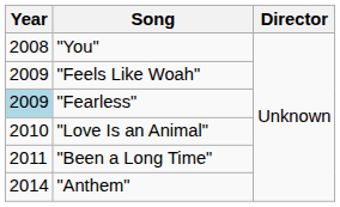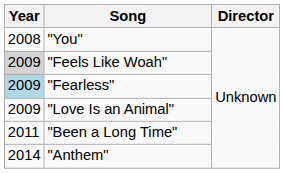 <table class="wikitable">
 <tr>
 <th>Year</th>
 <th style="width:175px;">Song</th>
 <th>Director</th>
 </tr>
 <tr>
 <td>2008</td>
 <td>"You"</td>
 <td style="text-align:center;" rowspan="6">Unknown</td>
 </tr>
 <tr>
-<td>2009</td>
+<td style="background: lightgrey;">2009</td>
 <td>"Feels Like Woah"</td>
 </tr>
 <tr>
 <td style="background: lightblue;">2009</td>
 <td>"Fearless"</td>
 </tr>
 <tr>
-<td>2010</td>
+<td>2009</td>
 <td>"Love Is an Animal"</td>
 </tr>
 <tr>
 <td>2011</td>
 <td>"Been a Long Time"</td>
 </tr>
 <tr>
 <td>2014</td>
 <td>"Anthem"</td>
 </tr>
 </table>
